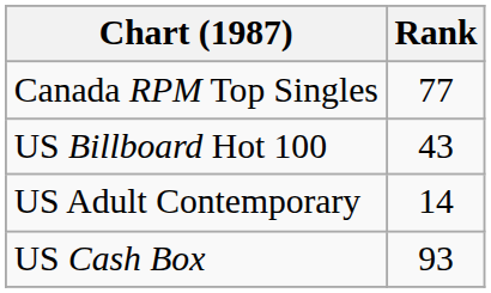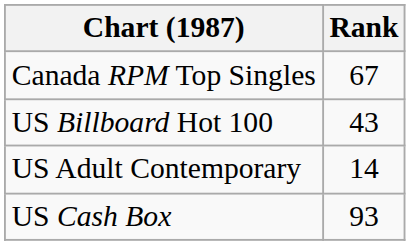 <table class="wikitable sortable">
 <tr>
 <th align="left">Chart (1987)</th>
 <th style="text-align:center;">Rank</th>
 </tr>
 <tr>
 <td>Canada <em>RPM</em> Top Singles</td>
-<td style="text-align:center;">77</td>
+<td style="text-align:center;">67</td>
 </tr>
 <tr>
 <td>US <em>Billboard</em> Hot 100</td>
 <td style="text-align:center;">43</td>
 </tr>
 <tr>
 <td>US Adult Contemporary</td>
 <td style="text-align:center;">14</td>
 </tr>
 <tr>
 <td>US <em>Cash Box</em> </td>
 <td style="text-align:center;">93</td>
 </tr>
 </table>
